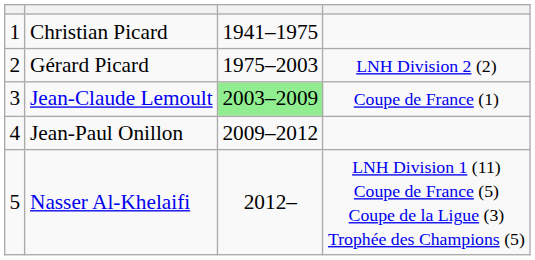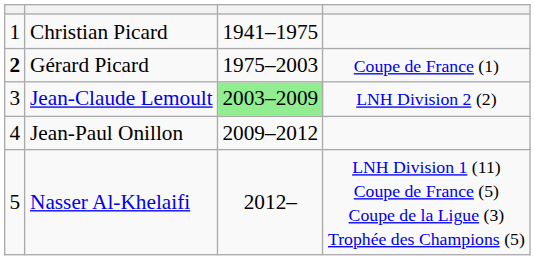 <table class="wikitable plainrowheaders sortable" style="text-align:center">
 <tr>
 <th></th>
 <th></th>
 <th></th>
 <th></th>
 </tr>
 <tr>
 <td>1</td>
 <td align="left"> Christian Picard</td>
 <td>1941–1975</td>
 <td align=center></td>
 </tr>
 <tr>
-<td>2</td>
+<td><strong>2</strong></td>
 <td align="left"> Gérard Picard</td>
 <td>1975–2003</td>
-<td align=center><small><a href='#'>LNH Division 2</a> (2)</small></td>
+<td align=center><small><a href='#'>Coupe de France</a> (1)</small></td>
 </tr>
 <tr>
 <td>3</td>
 <td align="left"> <a href='#'>Jean-Claude Lemoult</a></td>
 <td style="background: lightgreen;">2003–2009</td>
-<td align=center><small><a href='#'>Coupe de France</a> (1)</small></td>
+<td align=center><small><a href='#'>LNH Division 2</a> (2)</small></td>
 </tr>
 <tr>
 <td>4</td>
 <td align="left"> Jean-Paul Onillon</td>
 <td>2009–2012</td>
 <td align=center></td>
 </tr>
 <tr>
 <td>5</td>
 <td align="left"> <a href='#'>Nasser Al-Khelaifi</a></td>
 <td>2012–</td>
 <td align=center><small><a href='#'>LNH Division 1</a> (11)<br><a href='#'>Coupe de France</a> (5)<br><a href='#'>Coupe de la Ligue</a> (3)<br><a href='#'>Trophée des Champions</a> (5)</small></td>
 </tr>
 </table>
